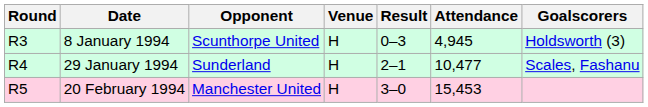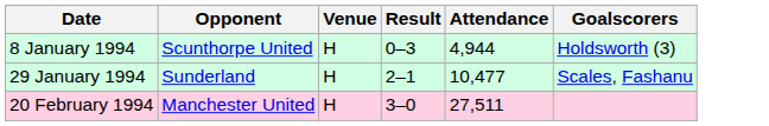 <table class="wikitable">
 <tr>
-<th>Round</th>
 <th>Date</th>
 <th>Opponent</th>
 <th>Venue</th>
 <th>Result</th>
 <th>Attendance</th>
 <th>Goalscorers</th>
 </tr>
 <tr style="background:#d0ffe3;">
-<td>R3</td>
 <td>8 January 1994</td>
 <td><a href='#'>Scunthorpe United</a></td>
 <td>H</td>
 <td>0–3</td>
-<td>4,945</td>
+<td>4,944</td>
 <td><a href='#'>Holdsworth</a> (3)</td>
 </tr>
 <tr style="background:#d0ffe3;">
-<td>R4</td>
 <td>29 January 1994</td>
 <td><a href='#'>Sunderland</a></td>
 <td>H</td>
 <td>2–1</td>
 <td>10,477</td>
 <td><a href='#'>Scales</a>, <a href='#'>Fashanu</a></td>
 </tr>
 <tr style="background:#ffd0e3;">
-<td>R5</td>
 <td>20 February 1994</td>
 <td><a href='#'>Manchester United</a></td>
 <td>H</td>
 <td>3–0</td>
-<td>15,453</td>
+<td>27,511</td>
 <td></td>
 </tr>
 </table>
